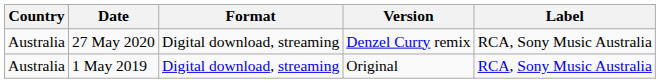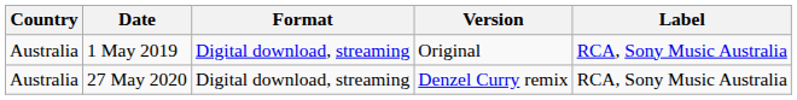 <table class="wikitable">
 <tr>
 <th>Country</th>
 <th>Date</th>
 <th>Format</th>
 <th>Version</th>
 <th>Label</th>
 </tr>
 <tr>
 <td>Australia</td>
+<td>1 May 2019</td>
+<td><a href='#'>Digital download</a>, <a href='#'>streaming</a></td>
+<td>Original</td>
+<td><a href='#'>RCA</a>, <a href='#'>Sony Music Australia</a></td>
+</tr>
+<tr>
+<td>Australia</td>
 <td>27 May 2020</td>
 <td>Digital download, streaming</td>
 <td><a href='#'>Denzel Curry</a> remix</td>
 <td>RCA, Sony Music Australia</td>
 </tr>
-<tr>
-<td>Australia</td>
-<td>1 May 2019</td>
-<td><a href='#'>Digital download</a>, <a href='#'>streaming</a></td>
-<td>Original</td>
-<td><a href='#'>RCA</a>, <a href='#'>Sony Music Australia</a></td>
-</tr>
 </table>
